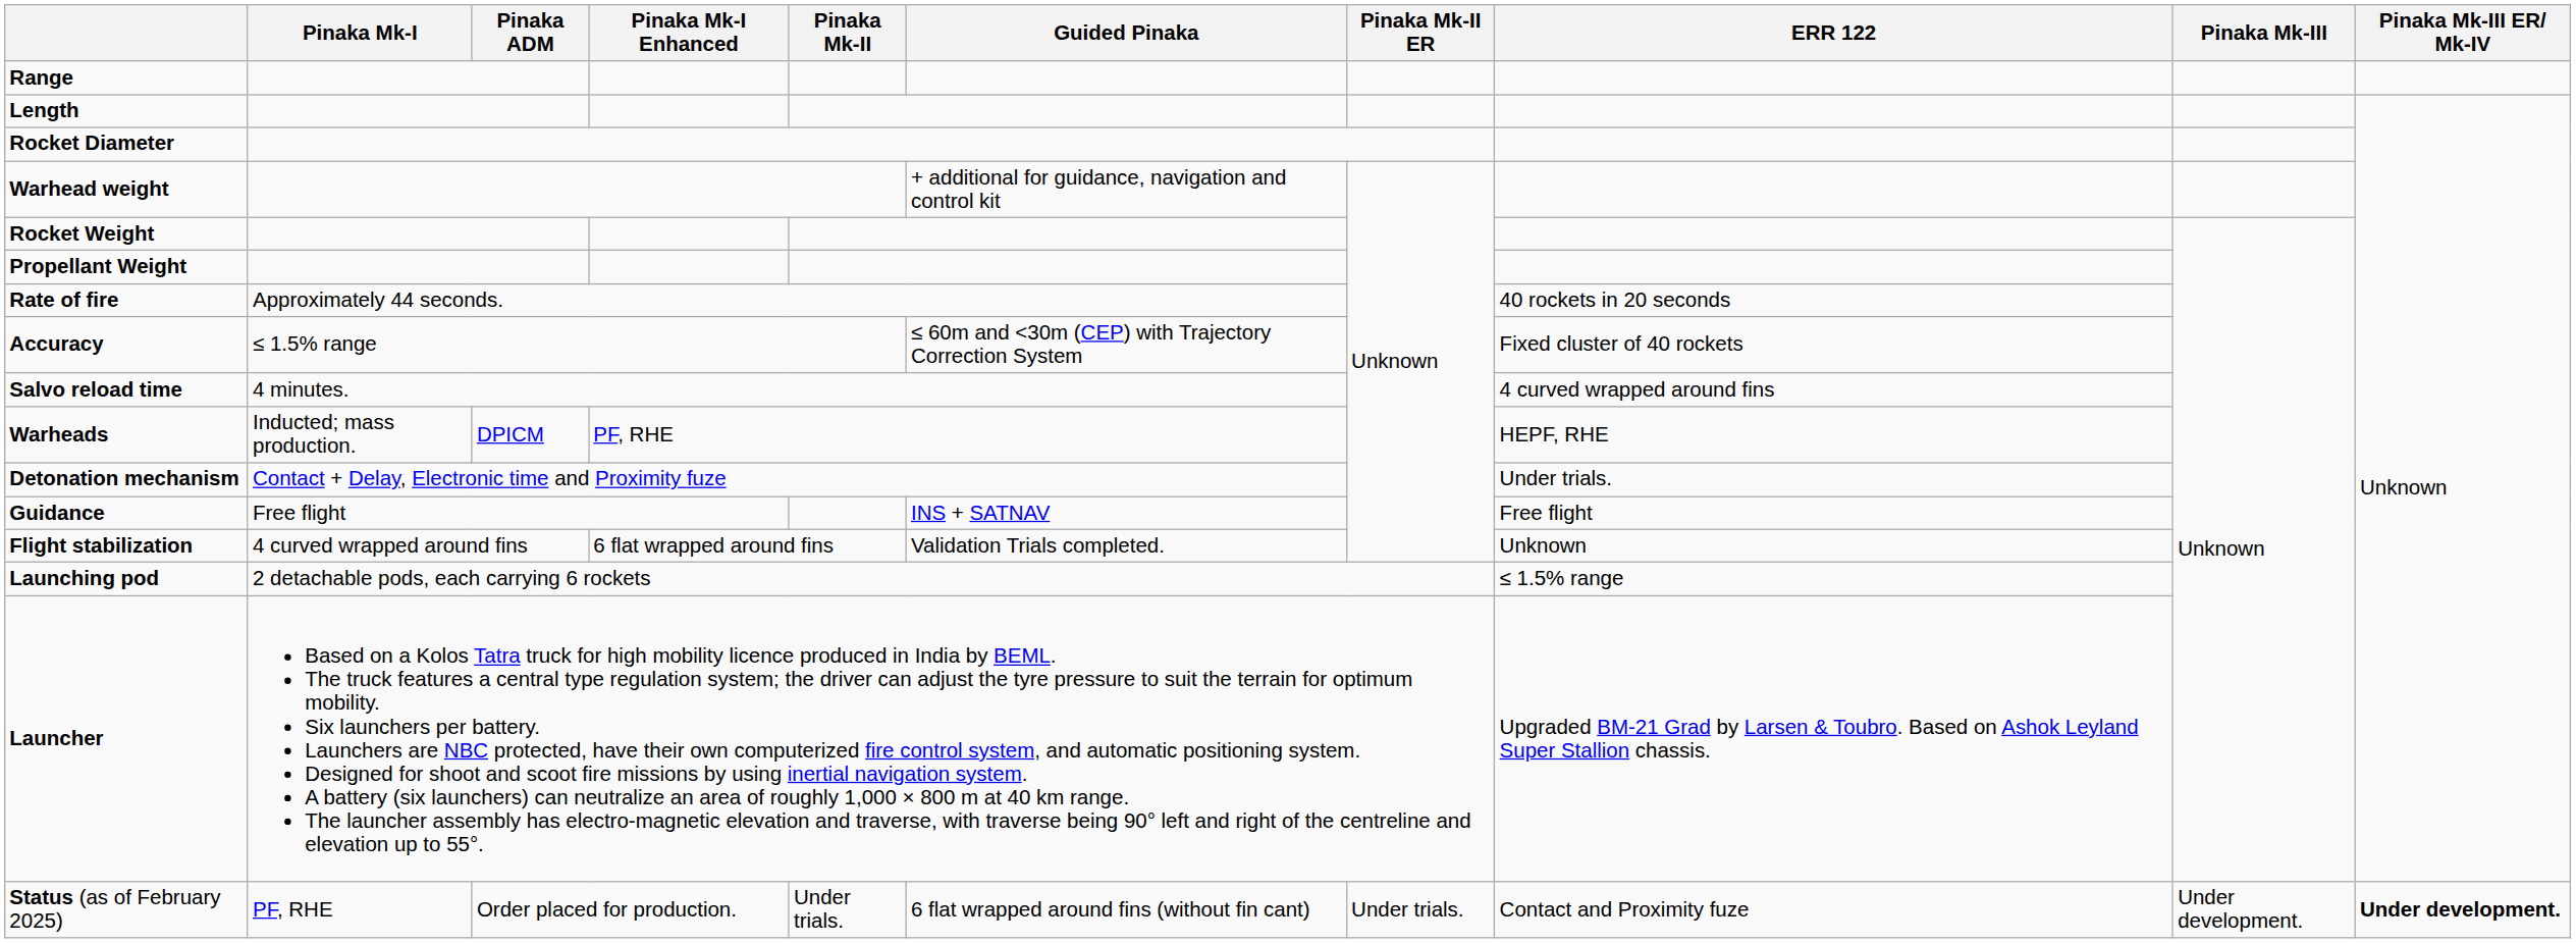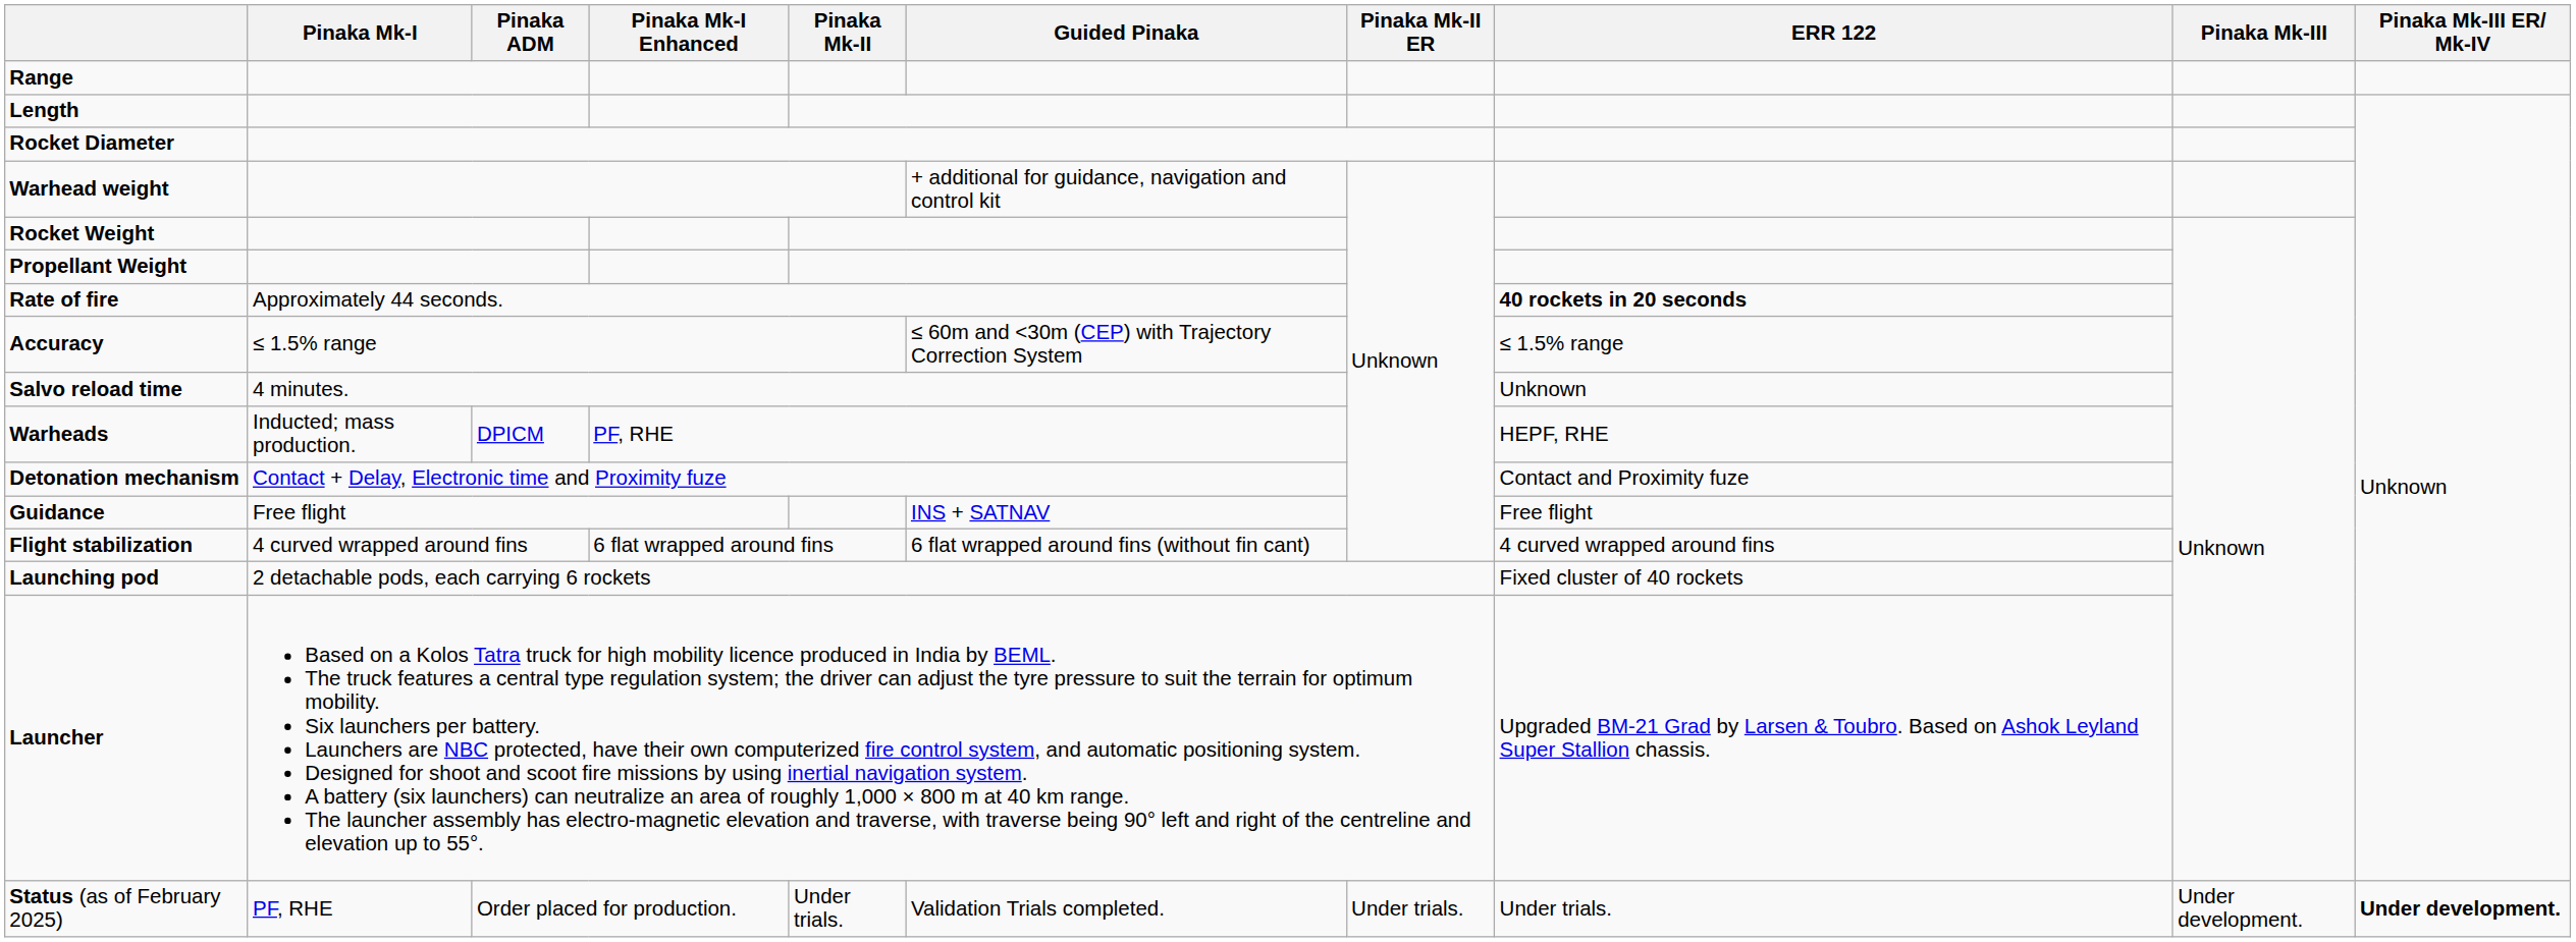 <table class="wikitable">
 <tr>
 <th></th>
 <th>Pinaka Mk-I</th>
 <th>Pinaka ADM</th>
 <th>Pinaka Mk-I Enhanced</th>
 <th>Pinaka Mk-II</th>
 <th>Guided Pinaka</th>
 <th>Pinaka Mk-II ER</th>
 <th>ERR 122</th>
 <th>Pinaka Mk-III</th>
 <th>Pinaka Mk-III ER/ Mk-IV</th>
 </tr>
 <tr>
 <td><strong>Range</strong></td>
 <td colspan="2"></td>
 <td></td>
 <td></td>
 <td></td>
 <td></td>
 <td></td>
 <td></td>
 <td></td>
 </tr>
 <tr>
 <td><strong>Length</strong></td>
 <td colspan="2"></td>
 <td></td>
 <td colspan="2"></td>
 <td></td>
 <td></td>
 <td></td>
 <td rowspan="14">Unknown</td>
 </tr>
 <tr>
 <td><strong>Rocket Diameter</strong></td>
 <td colspan="6"></td>
 <td></td>
 <td></td>
 </tr>
 <tr>
 <td><strong>Warhead weight</strong></td>
 <td colspan="4"></td>
 <td> + additional  for guidance, navigation and control kit</td>
 <td rowspan="10">Unknown</td>
 <td></td>
 <td></td>
 </tr>
 <tr>
 <td><strong>Rocket Weight</strong></td>
 <td colspan="2"></td>
 <td></td>
 <td colspan="2"></td>
 <td></td>
 <td rowspan="11">Unknown</td>
 </tr>
 <tr>
 <td><strong>Propellant Weight</strong></td>
 <td colspan="2"></td>
 <td></td>
 <td colspan="2"></td>
 <td></td>
 </tr>
 <tr>
 <td><strong>Rate of fire</strong></td>
 <td colspan="5">Approximately 44 seconds.</td>
-<td>40 rockets in 20 seconds</td>
+<td><strong>40 rockets in 20 seconds</strong></td>
 </tr>
 <tr>
 <td><strong>Accuracy</strong></td>
 <td colspan="4">≤ 1.5% range</td>
 <td>≤ 60m and <30m (<a href='#'>CEP</a>) with Trajectory Correction System</td>
-<td>Fixed cluster of 40 rockets</td>
+<td>≤ 1.5% range</td>
 </tr>
 <tr>
 <td><strong>Salvo reload time</strong></td>
 <td colspan="5">4 minutes.</td>
-<td>4 curved wrapped around fins</td>
+<td>Unknown</td>
 </tr>
 <tr>
 <td><strong>Warheads</strong></td>
 <td>Inducted; mass production.</td>
 <td><a href='#'>DPICM</a></td>
 <td colspan="3"><a href='#'>PF</a>, RHE</td>
 <td>HEPF, RHE</td>
 </tr>
 <tr>
 <td><strong>Detonation mechanism</strong></td>
 <td colspan="5"><a href='#'>Contact</a> + <a href='#'>Delay</a>, <a href='#'>Electronic time</a> and <a href='#'>Proximity fuze</a></td>
-<td>Under trials.</td>
+<td>Contact and Proximity fuze</td>
 </tr>
 <tr>
 <td><strong>Guidance</strong></td>
 <td colspan="3">Free flight</td>
 <td></td>
 <td><a href='#'>INS</a> + <a href='#'>SATNAV</a></td>
 <td>Free flight</td>
 </tr>
 <tr>
 <td><strong>Flight stabilization</strong></td>
 <td colspan="2">4 curved wrapped around fins</td>
 <td colspan="2">6 flat wrapped around fins</td>
-<td>Validation Trials completed.</td>
-<td>Unknown</td>
+<td>6 flat wrapped around fins (without fin cant)</td>
+<td>4 curved wrapped around fins</td>
 </tr>
 <tr>
 <td><strong>Launching pod</strong></td>
 <td colspan="6">2 detachable pods, each carrying 6 rockets</td>
-<td>≤ 1.5% range</td>
+<td>Fixed cluster of 40 rockets</td>
 </tr>
 <tr>
 <td><strong>Launcher</strong></td>
 <td colspan="6"><br><ul><li>Based on a Kolos <a href='#'>Tatra</a> truck for high mobility licence produced in India by <a href='#'>BEML</a>.</li><li>The truck features a central type regulation system; the driver can adjust the tyre pressure to suit the terrain for optimum mobility.</li><li>Six launchers per battery.</li><li>Launchers are <a href='#'>NBC</a> protected, have their own computerized <a href='#'>fire control system</a>, and automatic positioning system.</li><li>Designed for shoot and scoot fire missions by using <a href='#'>inertial navigation system</a>.</li><li>A battery (six launchers) can neutralize an area of roughly 1,000 × 800 m at 40 km range.</li><li>The launcher assembly has electro-magnetic elevation and traverse, with traverse being 90° left and right of the centreline and elevation up to 55°.</li></ul></td>
 <td>Upgraded <a href='#'>BM-21 Grad</a> by <a href='#'>Larsen & Toubro</a>. Based on <a href='#'>Ashok Leyland Super Stallion</a> chassis.</td>
 </tr>
 <tr>
 <td><strong>Status</strong> (as of February 2025)</td>
 <td><a href='#'>PF</a>, RHE</td>
 <td colspan="2">Order placed for production.</td>
 <td>Under trials.</td>
-<td>6 flat wrapped around fins (without fin cant)</td>
+<td>Validation Trials completed.</td>
 <td>Under trials.</td>
-<td>Contact and Proximity fuze</td>
+<td>Under trials.</td>
 <td>Under development.</td>
 <td><strong>Under development.</strong></td>
 </tr>
 </table>
